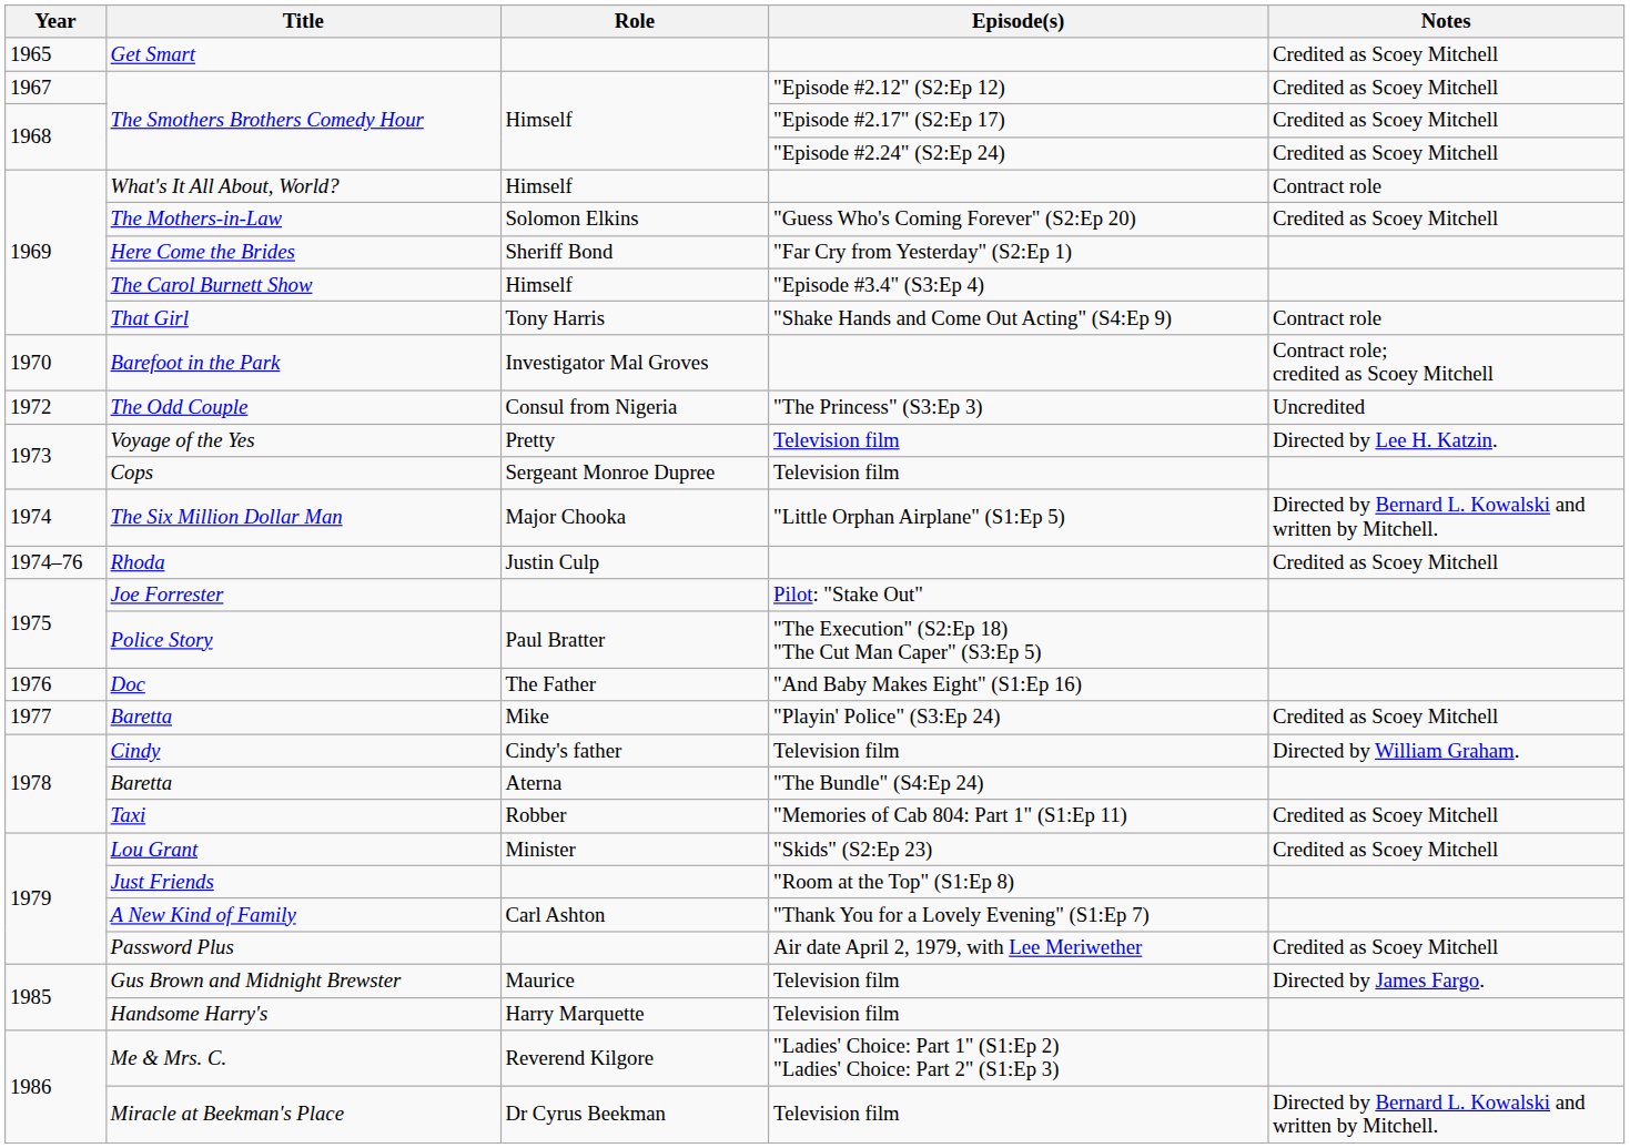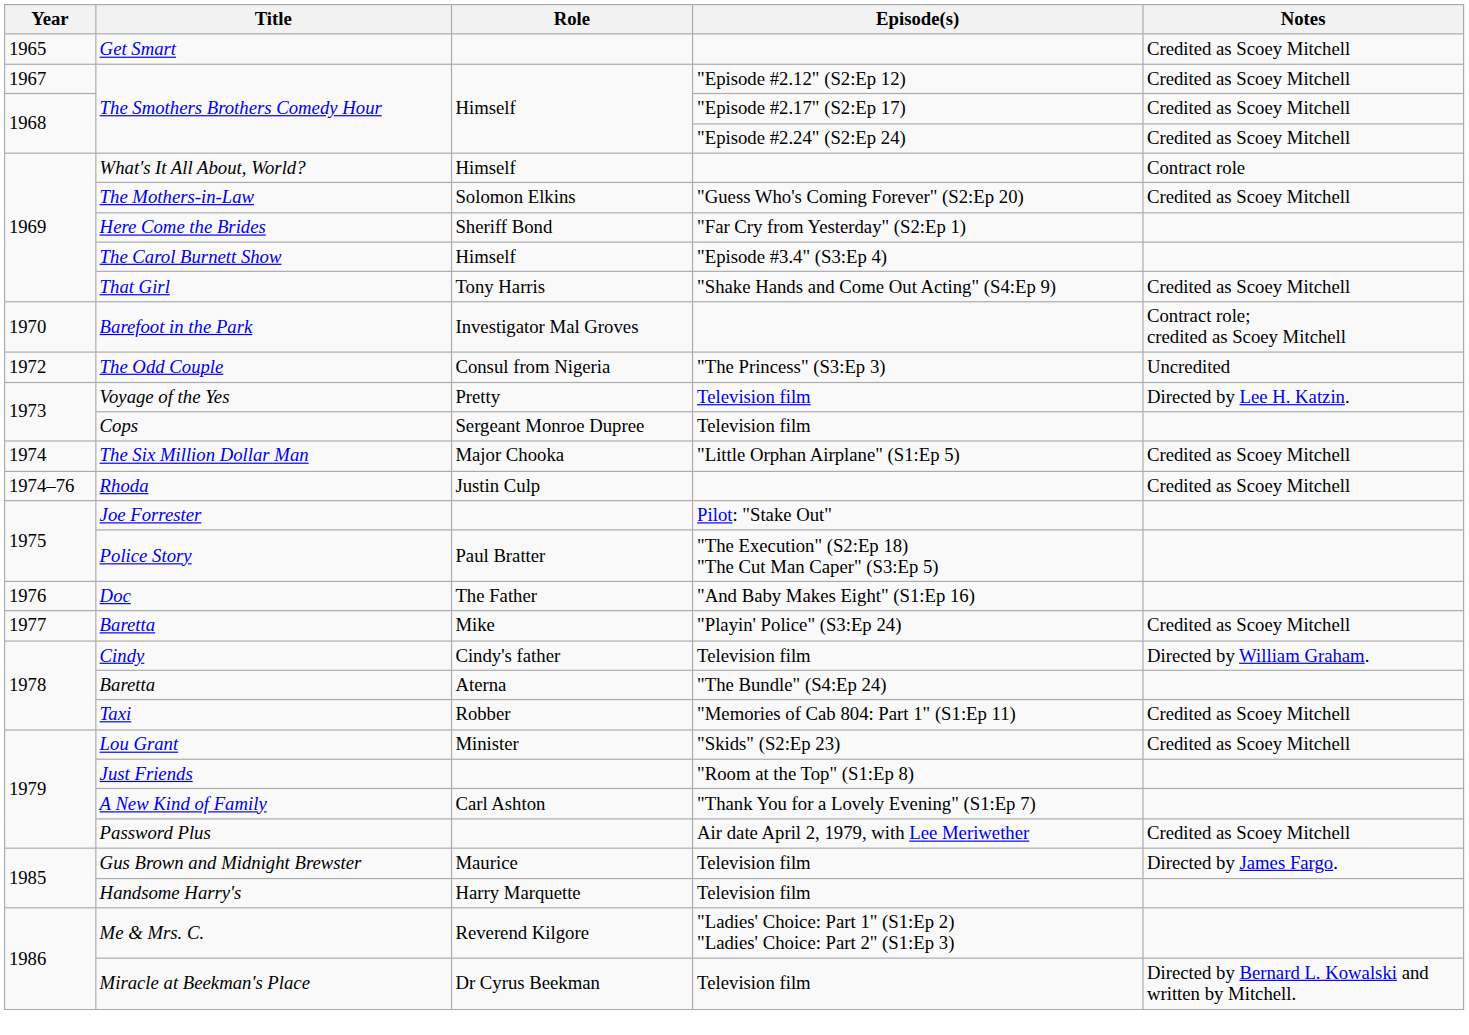 <table class="wikitable sortable">
 <tr>
 <th>Year</th>
 <th>Title</th>
 <th>Role</th>
 <th class="unsortable">Episode(s)</th>
 <th class="unsortable" width="22%">Notes</th>
 </tr>
 <tr>
 <td>1965</td>
 <td><em><a href='#'>Get Smart</a></em></td>
 <td></td>
 <td></td>
 <td>Credited as Scoey Mitchell</td>
 </tr>
 <tr>
 <td>1967</td>
 <td rowspan="3"><em><a href='#'>The Smothers Brothers Comedy Hour</a></em></td>
 <td rowspan="3">Himself</td>
 <td>"Episode #2.12" (S2:Ep 12)</td>
 <td>Credited as Scoey Mitchell</td>
 </tr>
 <tr>
 <td rowspan="2">1968</td>
 <td>"Episode #2.17" (S2:Ep 17)</td>
 <td>Credited as Scoey Mitchell</td>
 </tr>
 <tr>
 <td>"Episode #2.24" (S2:Ep 24)</td>
 <td>Credited as Scoey Mitchell</td>
 </tr>
 <tr>
 <td rowspan="5">1969</td>
 <td><em>What's It All About, World?</em></td>
 <td>Himself</td>
 <td></td>
 <td>Contract role</td>
 </tr>
 <tr>
 <td><em><a href='#'>The Mothers-in-Law</a></em></td>
 <td>Solomon Elkins</td>
 <td>"Guess Who's Coming Forever" (S2:Ep 20)</td>
 <td>Credited as Scoey Mitchell</td>
 </tr>
 <tr>
 <td><em><a href='#'>Here Come the Brides</a></em></td>
 <td>Sheriff Bond</td>
 <td>"Far Cry from Yesterday" (S2:Ep 1)</td>
 <td></td>
 </tr>
 <tr>
 <td><em><a href='#'>The Carol Burnett Show</a></em></td>
 <td>Himself</td>
 <td>"Episode #3.4" (S3:Ep 4)</td>
 <td></td>
 </tr>
 <tr>
 <td><em><a href='#'>That Girl</a></em></td>
 <td>Tony Harris</td>
 <td>"Shake Hands and Come Out Acting" (S4:Ep 9)</td>
-<td>Contract role</td>
+<td>Credited as Scoey Mitchell</td>
 </tr>
 <tr>
 <td>1970</td>
 <td><em><a href='#'>Barefoot in the Park</a></em></td>
 <td>Investigator Mal Groves</td>
 <td></td>
 <td>Contract role;<br>credited as Scoey Mitchell</td>
 </tr>
 <tr>
 <td>1972</td>
 <td><em><a href='#'>The Odd Couple</a></em></td>
 <td>Consul from Nigeria</td>
 <td>"The Princess" (S3:Ep 3)</td>
 <td>Uncredited</td>
 </tr>
 <tr>
 <td rowspan="2">1973</td>
 <td><em>Voyage of the Yes</em></td>
 <td>Pretty</td>
 <td><a href='#'>Television film</a></td>
 <td>Directed by <a href='#'>Lee H. Katzin</a>.</td>
 </tr>
 <tr>
 <td><em>Cops</em></td>
 <td>Sergeant Monroe Dupree</td>
 <td>Television film</td>
 <td></td>
 </tr>
 <tr>
 <td>1974</td>
 <td><em><a href='#'>The Six Million Dollar Man</a></em></td>
 <td>Major Chooka</td>
 <td>"Little Orphan Airplane" (S1:Ep 5)</td>
-<td>Directed by <a href='#'>Bernard L. Kowalski</a> and written by Mitchell.</td>
+<td>Credited as Scoey Mitchell</td>
 </tr>
 <tr>
 <td>1974–76</td>
 <td><em><a href='#'>Rhoda</a></em></td>
 <td>Justin Culp</td>
 <td></td>
 <td>Credited as Scoey Mitchell</td>
 </tr>
 <tr>
 <td rowspan="2">1975</td>
 <td><em><a href='#'>Joe Forrester</a></em></td>
 <td></td>
 <td><a href='#'>Pilot</a>: "Stake Out"</td>
 <td></td>
 </tr>
 <tr>
 <td><em><a href='#'>Police Story</a></em></td>
 <td>Paul Bratter</td>
 <td>"The Execution" (S2:Ep 18)<br>"The Cut Man Caper" (S3:Ep 5)</td>
 <td></td>
 </tr>
 <tr>
 <td>1976</td>
 <td><em><a href='#'>Doc</a></em></td>
 <td>The Father</td>
 <td>"And Baby Makes Eight" (S1:Ep 16)</td>
 <td></td>
 </tr>
 <tr>
 <td>1977</td>
 <td><em><a href='#'>Baretta</a></em></td>
 <td>Mike</td>
 <td>"Playin' Police" (S3:Ep 24)</td>
 <td>Credited as Scoey Mitchell</td>
 </tr>
 <tr>
 <td rowspan="3">1978</td>
 <td><em><a href='#'>Cindy</a></em></td>
 <td>Cindy's father</td>
 <td>Television film</td>
 <td>Directed by <a href='#'>William Graham</a>.</td>
 </tr>
 <tr>
 <td><em>Baretta</em></td>
 <td>Aterna</td>
 <td>"The Bundle" (S4:Ep 24)</td>
 <td></td>
 </tr>
 <tr>
 <td><em><a href='#'>Taxi</a></em></td>
 <td>Robber</td>
 <td>"Memories of Cab 804: Part 1" (S1:Ep 11)</td>
 <td>Credited as Scoey Mitchell</td>
 </tr>
 <tr>
 <td rowspan="4">1979</td>
 <td><em><a href='#'>Lou Grant</a></em></td>
 <td>Minister</td>
 <td>"Skids" (S2:Ep 23)</td>
 <td>Credited as Scoey Mitchell</td>
 </tr>
 <tr>
 <td><em><a href='#'>Just Friends</a></em></td>
 <td></td>
 <td>"Room at the Top" (S1:Ep 8)</td>
 <td></td>
 </tr>
 <tr>
 <td><em><a href='#'>A New Kind of Family</a></em></td>
 <td>Carl Ashton</td>
 <td>"Thank You for a Lovely Evening" (S1:Ep 7)</td>
 <td></td>
 </tr>
 <tr>
 <td><em>Password Plus</em></td>
 <td></td>
 <td>Air date April 2, 1979, with <a href='#'>Lee Meriwether</a></td>
 <td>Credited as Scoey Mitchell</td>
 </tr>
 <tr>
 <td rowspan="2">1985</td>
 <td><em>Gus Brown and Midnight Brewster</em></td>
 <td>Maurice</td>
 <td>Television film</td>
 <td>Directed by <a href='#'>James Fargo</a>.</td>
 </tr>
 <tr>
 <td><em>Handsome Harry's</em></td>
 <td>Harry Marquette</td>
 <td>Television film</td>
 <td></td>
 </tr>
 <tr>
 <td rowspan="2">1986</td>
 <td><em>Me & Mrs. C.</em></td>
 <td>Reverend Kilgore</td>
 <td>"Ladies' Choice: Part 1" (S1:Ep 2)<br>"Ladies' Choice: Part 2" (S1:Ep 3)</td>
 <td></td>
 </tr>
 <tr>
 <td><em>Miracle at Beekman's Place</em></td>
 <td>Dr Cyrus Beekman</td>
 <td>Television film</td>
 <td>Directed by <a href='#'>Bernard L. Kowalski</a> and written by Mitchell.</td>
 </tr>
 <tr>
 </tr>
 </table>
